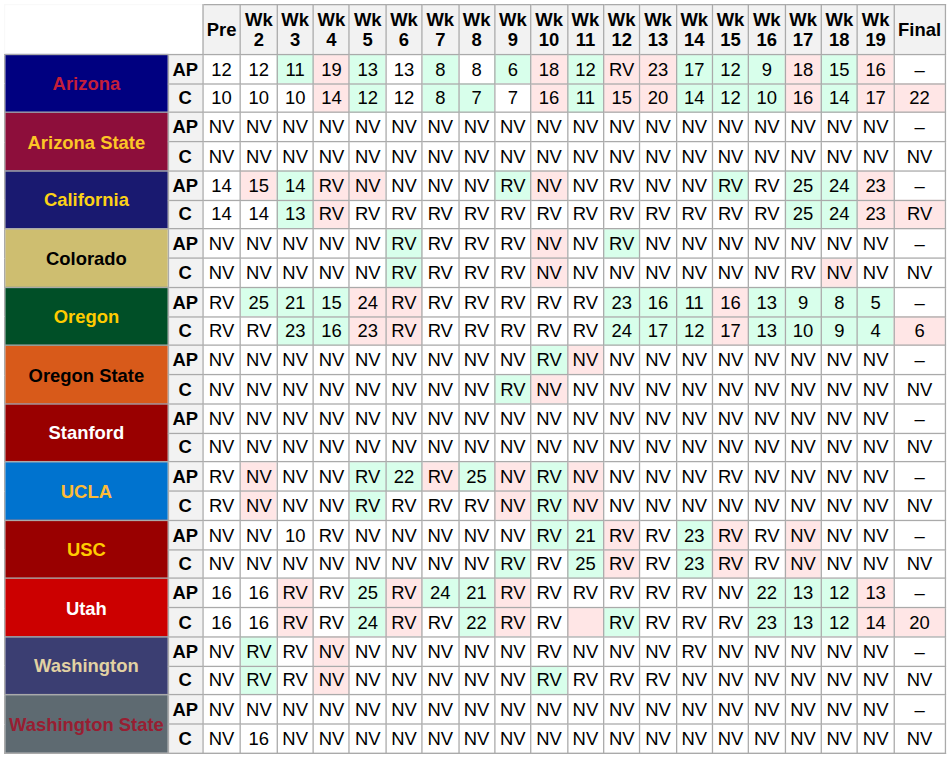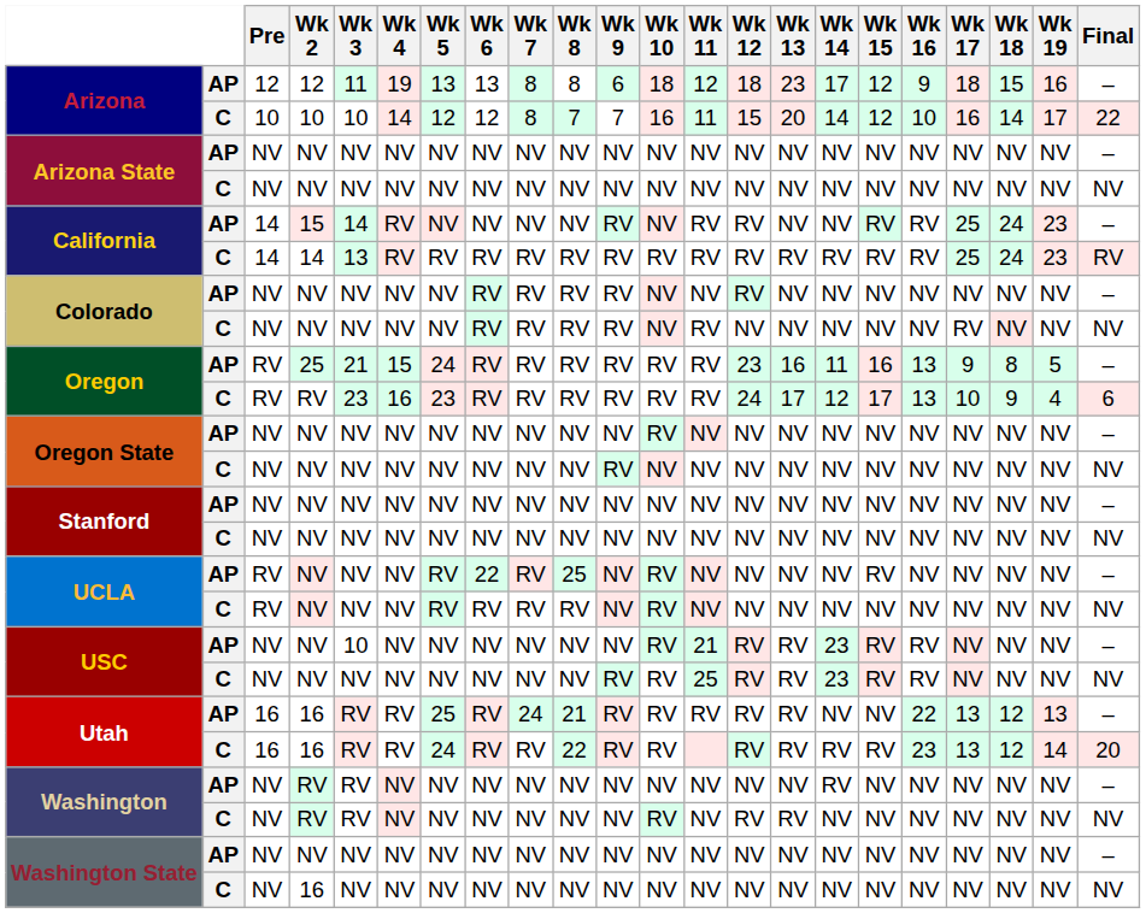 <table class="wikitable" style="white-space:nowrap;font-size:90%;">
 <tr>
 <th colspan=2 style="background:white; border-top-style:hidden; border-left-style:hidden;"> </th>
 <th>Pre</th>
 <th>Wk<br>2</th>
 <th>Wk<br>3</th>
 <th>Wk<br>4</th>
 <th>Wk<br>5</th>
 <th>Wk<br>6</th>
 <th>Wk<br>7</th>
 <th>Wk<br>8</th>
 <th>Wk<br>9</th>
 <th>Wk<br>10</th>
 <th>Wk<br>11</th>
 <th>Wk<br>12</th>
 <th>Wk<br>13</th>
 <th>Wk<br>14</th>
 <th>Wk<br>15</th>
 <th>Wk<br>16</th>
 <th>Wk<br>17</th>
 <th>Wk<br>18</th>
 <th>Wk<br>19</th>
 <th>Final</th>
 </tr>
 <tr style="text-align:center;">
 <th rowspan=2 style="background:#000080; color:#C41E3A;">Arizona</th>
 <th>AP</th>
 <td style="background:#FFF;">12</td>
 <td style="background:#FFF;">12</td>
 <td style="background:#D8FFEB;">11</td>
 <td style="background:#FFE6E6;">19</td>
 <td style="background:#D8FFEB;">13</td>
 <td style="background:#FFF;">13</td>
 <td style="background:#D8FFEB;">8</td>
 <td style="background:#FFF;">8</td>
 <td style="background:#D8FFEB;">6</td>
 <td style="background:#FFE6E6;">18</td>
 <td style="background:#D8FFEB;">12</td>
-<td style="background:#FFE6E6;">RV</td>
+<td style="background:#FFE6E6;">18</td>
 <td style="background:#FFE6E6;">23</td>
 <td style="background:#D8FFEB;">17</td>
 <td style="background:#D8FFEB;">12</td>
 <td style="background:#D8FFEB;">9</td>
 <td style="background:#FFE6E6;">18</td>
 <td style="background:#D8FFEB;">15</td>
 <td style="background:#FFE6E6;">16</td>
 <td style="background:#FFF;">–</td>
 </tr>
 <tr style="text-align:center;">
 <th>C</th>
 <td style="background:#FFF;">10</td>
 <td style="background:#FFF;">10</td>
 <td style="background:#FFF;">10</td>
 <td style="background:#FFE6E6;">14</td>
 <td style="background:#D8FFEB;">12</td>
 <td style="background:#FFF;">12</td>
 <td style="background:#D8FFEB;">8</td>
 <td style="background:#D8FFEB;">7</td>
 <td style="background:#FFF;">7</td>
 <td style="background:#FFE6E6;">16</td>
 <td style="background:#D8FFEB;">11</td>
 <td style="background:#FFE6E6;">15</td>
 <td style="background:#FFE6E6;">20</td>
 <td style="background:#D8FFEB;">14</td>
 <td style="background:#D8FFEB;">12</td>
 <td style="background:#D8FFEB;">10</td>
 <td style="background:#FFE6E6;">16</td>
 <td style="background:#D8FFEB;">14</td>
 <td style="background:#FFE6E6;">17</td>
 <td style="background:#FFE6E6;">22</td>
 </tr>
 <tr style="text-align:center;">
 <th rowspan=2 style="background:#8D0E3B; color:#FCC626;">Arizona State</th>
 <th>AP</th>
 <td style="background:#FFF;">NV</td>
 <td style="background:#FFF;">NV</td>
 <td style="background:#FFF;">NV</td>
 <td style="background:#FFF;">NV</td>
 <td style="background:#FFF;">NV</td>
 <td style="background:#FFF;">NV</td>
 <td style="background:#FFF;">NV</td>
 <td style="background:#FFF;">NV</td>
 <td style="background:#FFF;">NV</td>
 <td style="background:#FFF;">NV</td>
 <td style="background:#FFF;">NV</td>
 <td style="background:#FFF;">NV</td>
 <td style="background:#FFF;">NV</td>
 <td style="background:#FFF;">NV</td>
 <td style="background:#FFF;">NV</td>
 <td style="background:#FFF;">NV</td>
 <td style="background:#FFF;">NV</td>
 <td style="background:#FFF;">NV</td>
 <td style="background:#FFF;">NV</td>
 <td style="background:#FFF;">–</td>
 </tr>
 <tr style="text-align:center;">
 <th>C</th>
 <td style="background:#FFF;">NV</td>
 <td style="background:#FFF;">NV</td>
 <td style="background:#FFF;">NV</td>
 <td style="background:#FFF;">NV</td>
 <td style="background:#FFF;">NV</td>
 <td style="background:#FFF;">NV</td>
 <td style="background:#FFF;">NV</td>
 <td style="background:#FFF;">NV</td>
 <td style="background:#FFF;">NV</td>
 <td style="background:#FFF;">NV</td>
 <td style="background:#FFF;">NV</td>
 <td style="background:#FFF;">NV</td>
 <td style="background:#FFF;">NV</td>
 <td style="background:#FFF;">NV</td>
 <td style="background:#FFF;">NV</td>
 <td style="background:#FFF;">NV</td>
 <td style="background:#FFF;">NV</td>
 <td style="background:#FFF;">NV</td>
 <td style="background:#FFF;">NV</td>
 <td style="background:#FFF;">NV</td>
 </tr>
 <tr style="text-align:center;">
 <th rowspan=2 style="background:#191970; color:#FCD116;">California</th>
 <th>AP</th>
 <td style="background:#FFF;">14</td>
 <td style="background:#FFE6E6;">15</td>
 <td style="background:#D8FFEB;">14</td>
 <td style="background:#FFE6E6;">RV</td>
 <td style="background:#FFE6E6;">NV</td>
 <td style="background:#FFF;">NV</td>
 <td style="background:#FFF;">NV</td>
 <td style="background:#FFF;">NV</td>
 <td style="background:#D8FFEB;">RV</td>
 <td style="background:#FFE6E6;">NV</td>
-<td style="background:#FFF;">NV</td>
+<td style="background:#FFF;">RV</td>
 <td style="background:#FFF;">RV</td>
 <td style="background:#FFF;">NV</td>
 <td style="background:#FFF;">NV</td>
 <td style="background:#D8FFEB;">RV</td>
 <td style="background:#FFF;">RV</td>
 <td style="background:#D8FFEB;">25</td>
 <td style="background:#D8FFEB;">24</td>
 <td style="background:#FFE6E6;">23</td>
 <td style="background:#FFF;">–</td>
 </tr>
 <tr style="text-align:center;">
 <th>C</th>
 <td style="background:#FFF;">14</td>
 <td style="background:#FFF;">14</td>
 <td style="background:#D8FFEB;">13</td>
 <td style="background:#FFE6E6;">RV</td>
 <td style="background:#FFF;">RV</td>
 <td style="background:#FFF;">RV</td>
 <td style="background:#FFF;">RV</td>
 <td style="background:#FFF;">RV</td>
 <td style="background:#FFF;">RV</td>
 <td style="background:#FFF;">RV</td>
 <td style="background:#FFF;">RV</td>
 <td style="background:#FFF;">RV</td>
 <td style="background:#FFF;">RV</td>
 <td style="background:#FFF;">RV</td>
 <td style="background:#FFF;">RV</td>
 <td style="background:#FFF;">RV</td>
 <td style="background:#D8FFEB;">25</td>
 <td style="background:#D8FFEB;">24</td>
 <td style="background:#FFE6E6;">23</td>
 <td style="background:#FFE6E6;">RV</td>
 </tr>
 <tr style="text-align:center;">
 <th rowspan=2 style="background:#CEBE70; color:#000000;">Colorado</th>
 <th>AP</th>
 <td style="background:#FFF;">NV</td>
 <td style="background:#FFF;">NV</td>
 <td style="background:#FFF;">NV</td>
 <td style="background:#FFF;">NV</td>
 <td style="background:#FFF;">NV</td>
 <td style="background:#D8FFEB;">RV</td>
 <td style="background:#FFF;">RV</td>
 <td style="background:#FFF;">RV</td>
 <td style="background:#FFF;">RV</td>
 <td style="background:#FFE6E6;">NV</td>
 <td style="background:#FFF;">NV</td>
 <td style="background:#D8FFEB;">RV</td>
 <td style="background:#FFF;">NV</td>
 <td style="background:#FFF;">NV</td>
 <td style="background:#FFF;">NV</td>
 <td style="background:#FFF;">NV</td>
 <td style="background:#FFF;">NV</td>
 <td style="background:#FFF;">NV</td>
 <td style="background:#FFF;">NV</td>
 <td style="background:#FFF;">–</td>
 </tr>
 <tr style="text-align:center;">
 <th>C</th>
 <td style="background:#FFF;">NV</td>
 <td style="background:#FFF;">NV</td>
 <td style="background:#FFF;">NV</td>
 <td style="background:#FFF;">NV</td>
 <td style="background:#FFF;">NV</td>
 <td style="background:#D8FFEB;">RV</td>
 <td style="background:#FFF;">RV</td>
 <td style="background:#FFF;">RV</td>
 <td style="background:#FFF;">RV</td>
 <td style="background:#FFE6E6;">NV</td>
-<td style="background:#FFF;">NV</td>
+<td style="background:#FFF;">RV</td>
 <td style="background:#FFF;">NV</td>
 <td style="background:#FFF;">NV</td>
 <td style="background:#FFF;">NV</td>
 <td style="background:#FFF;">NV</td>
 <td style="background:#FFF;">NV</td>
 <td style="background:#FFF;">RV</td>
 <td style="background:#FFE6E6;">NV</td>
 <td style="background:#FFF;">NV</td>
 <td style="background:#FFF;">NV</td>
 </tr>
 <tr style="text-align:center;">
 <th rowspan=2 style="background:#004F27; color:#FFCC00;">Oregon</th>
 <th>AP</th>
 <td style="background:#FFF;">RV</td>
 <td style="background:#D8FFEB;">25</td>
 <td style="background:#D8FFEB;">21</td>
 <td style="background:#D8FFEB;">15</td>
 <td style="background:#FFE6E6;">24</td>
 <td style="background:#FFE6E6;">RV</td>
 <td style="background:#FFF;">RV</td>
 <td style="background:#FFF;">RV</td>
 <td style="background:#FFF;">RV</td>
 <td style="background:#FFF;">RV</td>
 <td style="background:#FFF;">RV</td>
 <td style="background:#D8FFEB;">23</td>
 <td style="background:#D8FFEB;">16</td>
 <td style="background:#D8FFEB;">11</td>
 <td style="background:#FFE6E6;">16</td>
 <td style="background:#D8FFEB;">13</td>
 <td style="background:#D8FFEB;">9</td>
 <td style="background:#D8FFEB;">8</td>
 <td style="background:#D8FFEB;">5</td>
 <td style="background:#FFF;">–</td>
 </tr>
 <tr style="text-align:center;">
 <th>C</th>
 <td style="background:#FFF;">RV</td>
 <td style="background:#FFF;">RV</td>
 <td style="background:#D8FFEB;">23</td>
 <td style="background:#D8FFEB;">16</td>
 <td style="background:#FFE6E6;">23</td>
 <td style="background:#FFE6E6;">RV</td>
 <td style="background:#FFF;">RV</td>
 <td style="background:#FFF;">RV</td>
 <td style="background:#FFF;">RV</td>
 <td style="background:#FFF;">RV</td>
 <td style="background:#FFF;">RV</td>
 <td style="background:#D8FFEB;">24</td>
 <td style="background:#D8FFEB;">17</td>
 <td style="background:#D8FFEB;">12</td>
 <td style="background:#FFE6E6;">17</td>
 <td style="background:#D8FFEB;">13</td>
 <td style="background:#D8FFEB;">10</td>
 <td style="background:#D8FFEB;">9</td>
 <td style="background:#D8FFEB;">4</td>
 <td style="background:#FFE6E6;">6</td>
 </tr>
 <tr style="text-align:center;">
 <th rowspan=2 style="background:#D85A1A; color:#000000;">Oregon State</th>
 <th>AP</th>
 <td style="background:#FFF;">NV</td>
 <td style="background:#FFF;">NV</td>
 <td style="background:#FFF;">NV</td>
 <td style="background:#FFF;">NV</td>
 <td style="background:#FFF;">NV</td>
 <td style="background:#FFF;">NV</td>
 <td style="background:#FFF;">NV</td>
 <td style="background:#FFF;">NV</td>
 <td style="background:#FFF;">NV</td>
 <td style="background:#D8FFEB;">RV</td>
 <td style="background:#FFE6E6;">NV</td>
 <td style="background:#FFF;">NV</td>
 <td style="background:#FFF;">NV</td>
 <td style="background:#FFF;">NV</td>
 <td style="background:#FFF;">NV</td>
 <td style="background:#FFF;">NV</td>
 <td style="background:#FFF;">NV</td>
 <td style="background:#FFF;">NV</td>
 <td style="background:#FFF;">NV</td>
 <td style="background:#FFF;">–</td>
 </tr>
 <tr style="text-align:center;">
 <th>C</th>
 <td style="background:#FFF;">NV</td>
 <td style="background:#FFF;">NV</td>
 <td style="background:#FFF;">NV</td>
 <td style="background:#FFF;">NV</td>
 <td style="background:#FFF;">NV</td>
 <td style="background:#FFF;">NV</td>
 <td style="background:#FFF;">NV</td>
 <td style="background:#FFF;">NV</td>
 <td style="background:#D8FFEB;">RV</td>
 <td style="background:#FFE6E6;">NV</td>
 <td style="background:#FFF;">NV</td>
 <td style="background:#FFF;">NV</td>
 <td style="background:#FFF;">NV</td>
 <td style="background:#FFF;">NV</td>
 <td style="background:#FFF;">NV</td>
 <td style="background:#FFF;">NV</td>
 <td style="background:#FFF;">NV</td>
 <td style="background:#FFF;">NV</td>
 <td style="background:#FFF;">NV</td>
 <td style="background:#FFF;">NV</td>
 </tr>
 <tr style="text-align:center;">
 <th rowspan=2 style="background:#990000; color:#FFFFFF;">Stanford</th>
 <th>AP</th>
 <td style="background:#FFF;">NV</td>
 <td style="background:#FFF;">NV</td>
 <td style="background:#FFF;">NV</td>
 <td style="background:#FFF;">NV</td>
 <td style="background:#FFF;">NV</td>
 <td style="background:#FFF;">NV</td>
 <td style="background:#FFF;">NV</td>
 <td style="background:#FFF;">NV</td>
 <td style="background:#FFF;">NV</td>
 <td style="background:#FFF;">NV</td>
 <td style="background:#FFF;">NV</td>
 <td style="background:#FFF;">NV</td>
 <td style="background:#FFF;">NV</td>
 <td style="background:#FFF;">NV</td>
 <td style="background:#FFF;">NV</td>
 <td style="background:#FFF;">NV</td>
 <td style="background:#FFF;">NV</td>
 <td style="background:#FFF;">NV</td>
 <td style="background:#FFF;">NV</td>
 <td style="background:#FFF;">–</td>
 </tr>
 <tr style="text-align:center;">
 <th>C</th>
 <td style="background:#FFF;">NV</td>
 <td style="background:#FFF;">NV</td>
 <td style="background:#FFF;">NV</td>
 <td style="background:#FFF;">NV</td>
 <td style="background:#FFF;">NV</td>
 <td style="background:#FFF;">NV</td>
 <td style="background:#FFF;">NV</td>
 <td style="background:#FFF;">NV</td>
 <td style="background:#FFF;">NV</td>
 <td style="background:#FFF;">NV</td>
 <td style="background:#FFF;">NV</td>
 <td style="background:#FFF;">NV</td>
 <td style="background:#FFF;">NV</td>
 <td style="background:#FFF;">NV</td>
 <td style="background:#FFF;">NV</td>
 <td style="background:#FFF;">NV</td>
 <td style="background:#FFF;">NV</td>
 <td style="background:#FFF;">NV</td>
 <td style="background:#FFF;">NV</td>
 <td style="background:#FFF;">NV</td>
 </tr>
 <tr style="text-align:center;">
 <th rowspan=2 style="background:#0073CF; color:#FEBB36;">UCLA</th>
 <th>AP</th>
 <td style="background:#FFF;">RV</td>
 <td style="background:#FFE6E6;">NV</td>
 <td style="background:#FFF;">NV</td>
 <td style="background:#FFF;">NV</td>
 <td style="background:#D8FFEB;">RV</td>
 <td style="background:#D8FFEB;">22</td>
 <td style="background:#FFE6E6;">RV</td>
 <td style="background:#D8FFEB;">25</td>
 <td style="background:#FFE6E6;">NV</td>
 <td style="background:#D8FFEB;">RV</td>
 <td style="background:#FFE6E6;">NV</td>
 <td style="background:#FFF;">NV</td>
 <td style="background:#FFF;">NV</td>
 <td style="background:#FFF;">NV</td>
 <td style="background:#FFF;">RV</td>
 <td style="background:#FFF;">NV</td>
 <td style="background:#FFF;">NV</td>
 <td style="background:#FFF;">NV</td>
 <td style="background:#FFF;">NV</td>
 <td style="background:#FFF;">–</td>
 </tr>
 <tr style="text-align:center;">
 <th>C</th>
 <td style="background:#FFF;">RV</td>
 <td style="background:#FFE6E6;">NV</td>
 <td style="background:#FFF;">NV</td>
 <td style="background:#FFF;">NV</td>
 <td style="background:#D8FFEB;">RV</td>
 <td style="background:#FFF;">RV</td>
 <td style="background:#FFF;">RV</td>
 <td style="background:#FFF;">RV</td>
 <td style="background:#FFE6E6;">NV</td>
 <td style="background:#D8FFEB;">RV</td>
 <td style="background:#FFE6E6;">NV</td>
 <td style="background:#FFF;">NV</td>
 <td style="background:#FFF;">NV</td>
 <td style="background:#FFF;">NV</td>
 <td style="background:#FFF;">NV</td>
 <td style="background:#FFF;">NV</td>
 <td style="background:#FFF;">NV</td>
 <td style="background:#FFF;">NV</td>
 <td style="background:#FFF;">NV</td>
 <td style="background:#FFF;">NV</td>
 </tr>
 <tr style="text-align:center;">
 <th rowspan=2 style="background:#990000; color:#FFCC00;">USC</th>
 <th>AP</th>
 <td style="background:#FFF;">NV</td>
 <td style="background:#FFF;">NV</td>
 <td style="background:#FFF;">10</td>
-<td style="background:#FFF;">RV</td>
+<td style="background:#FFF;">NV</td>
 <td style="background:#FFF;">NV</td>
 <td style="background:#FFF;">NV</td>
 <td style="background:#FFF;">NV</td>
 <td style="background:#FFF;">NV</td>
 <td style="background:#FFF;">NV</td>
 <td style="background:#D8FFEB;">RV</td>
 <td style="background:#D8FFEB;">21</td>
 <td style="background:#FFE6E6;">RV</td>
 <td style="background:#FFF;">RV</td>
 <td style="background:#D8FFEB;">23</td>
 <td style="background:#FFE6E6;">RV</td>
 <td style="background:#FFF;">RV</td>
 <td style="background:#FFE6E6;">NV</td>
 <td style="background:#FFF;">NV</td>
 <td style="background:#FFF;">NV</td>
 <td style="background:#FFF;">–</td>
 </tr>
 <tr style="text-align:center;">
 <th>C</th>
 <td style="background:#FFF;">NV</td>
 <td style="background:#FFF;">NV</td>
 <td style="background:#FFF;">NV</td>
 <td style="background:#FFF;">NV</td>
 <td style="background:#FFF;">NV</td>
 <td style="background:#FFF;">NV</td>
 <td style="background:#FFF;">NV</td>
 <td style="background:#FFF;">NV</td>
 <td style="background:#D8FFEB;">RV</td>
 <td style="background:#FFF;">RV</td>
 <td style="background:#D8FFEB;">25</td>
 <td style="background:#FFE6E6;">RV</td>
 <td style="background:#FFF;">RV</td>
 <td style="background:#D8FFEB;">23</td>
 <td style="background:#FFE6E6;">RV</td>
 <td style="background:#FFF;">RV</td>
 <td style="background:#FFE6E6;">NV</td>
 <td style="background:#FFF;">NV</td>
 <td style="background:#FFF;">NV</td>
 <td style="background:#FFF;">NV</td>
 </tr>
 <tr style="text-align:center;">
 <th rowspan=2 style="background:#CC0000; color:#FFFFFF;">Utah</th>
 <th>AP</th>
 <td style="background:#FFF;">16</td>
 <td style="background:#FFF;">16</td>
 <td style="background:#FFE6E6;">RV</td>
 <td style="background:#FFF;">RV</td>
 <td style="background:#D8FFEB;">25</td>
 <td style="background:#FFE6E6;">RV</td>
 <td style="background:#D8FFEB;">24</td>
 <td style="background:#D8FFEB;">21</td>
 <td style="background:#FFE6E6;">RV</td>
 <td style="background:#FFF;">RV</td>
 <td style="background:#FFF;">RV</td>
 <td style="background:#FFF;">RV</td>
 <td style="background:#FFF;">RV</td>
-<td style="background:#FFF;">RV</td>
+<td style="background:#FFF;">NV</td>
 <td style="background:#FFF;">NV</td>
 <td style="background:#D8FFEB;">22</td>
 <td style="background:#D8FFEB;">13</td>
 <td style="background:#D8FFEB;">12</td>
 <td style="background:#FFE6E6;">13</td>
 <td style="background:#FFF;">–</td>
 </tr>
 <tr style="text-align:center;">
 <th>C</th>
 <td style="background:#FFF;">16</td>
 <td style="background:#FFF;">16</td>
 <td style="background:#FFE6E6;">RV</td>
 <td style="background:#FFF;">RV</td>
 <td style="background:#D8FFEB;">24</td>
 <td style="background:#FFE6E6;">RV</td>
 <td style="background:#FFF;">RV</td>
 <td style="background:#D8FFEB;">22</td>
 <td style="background:#FFE6E6;">RV</td>
 <td style="background:#FFF;">RV</td>
 <td style="background:#FFE6E6;"></td>
 <td style="background:#D8FFEB;">RV</td>
 <td style="background:#FFF;">RV</td>
 <td style="background:#FFF;">RV</td>
 <td style="background:#FFF;">RV</td>
 <td style="background:#D8FFEB;">23</td>
 <td style="background:#D8FFEB;">13</td>
 <td style="background:#D8FFEB;">12</td>
 <td style="background:#FFE6E6;">14</td>
 <td style="background:#FFE6E6;">20</td>
 </tr>
 <tr style="text-align:center;">
 <th rowspan=2 style="background:#3B3E72; color:#E2D2A3;">Washington</th>
 <th>AP</th>
 <td style="background:#FFF;">NV</td>
 <td style="background:#D8FFEB;">RV</td>
 <td style="background:#FFF;">RV</td>
 <td style="background:#FFE6E6;">NV</td>
 <td style="background:#FFF;">NV</td>
 <td style="background:#FFF;">NV</td>
 <td style="background:#FFF;">NV</td>
 <td style="background:#FFF;">NV</td>
 <td style="background:#FFF;">NV</td>
-<td style="background:#FFF;">RV</td>
+<td style="background:#FFF;">NV</td>
 <td style="background:#FFF;">NV</td>
 <td style="background:#FFF;">NV</td>
 <td style="background:#FFF;">NV</td>
 <td style="background:#FFF;">RV</td>
 <td style="background:#FFF;">NV</td>
 <td style="background:#FFF;">NV</td>
 <td style="background:#FFF;">NV</td>
 <td style="background:#FFF;">NV</td>
 <td style="background:#FFF;">NV</td>
 <td style="background:#FFF;">–</td>
 </tr>
 <tr style="text-align:center;">
 <th>C</th>
 <td style="background:#FFF;">NV</td>
 <td style="background:#D8FFEB;">RV</td>
 <td style="background:#FFF;">RV</td>
 <td style="background:#FFE6E6;">NV</td>
 <td style="background:#FFF;">NV</td>
 <td style="background:#FFF;">NV</td>
 <td style="background:#FFF;">NV</td>
 <td style="background:#FFF;">NV</td>
 <td style="background:#FFF;">NV</td>
 <td style="background:#D8FFEB;">RV</td>
-<td style="background:#FFF;">RV</td>
+<td style="background:#FFF;">NV</td>
 <td style="background:#FFF;">RV</td>
 <td style="background:#FFF;">RV</td>
 <td style="background:#FFF;">NV</td>
 <td style="background:#FFF;">NV</td>
 <td style="background:#FFF;">NV</td>
 <td style="background:#FFF;">NV</td>
 <td style="background:#FFF;">NV</td>
 <td style="background:#FFF;">NV</td>
 <td style="background:#FFF;">NV</td>
 </tr>
 <tr style="text-align:center;">
 <th rowspan=2 style="background:#5E6A71; color:#981E32;">Washington State</th>
 <th>AP</th>
 <td style="background:#FFF;">NV</td>
 <td style="background:#FFF;">NV</td>
 <td style="background:#FFF;">NV</td>
 <td style="background:#FFF;">NV</td>
 <td style="background:#FFF;">NV</td>
 <td style="background:#FFF;">NV</td>
 <td style="background:#FFF;">NV</td>
 <td style="background:#FFF;">NV</td>
 <td style="background:#FFF;">NV</td>
 <td style="background:#FFF;">NV</td>
 <td style="background:#FFF;">NV</td>
 <td style="background:#FFF;">NV</td>
 <td style="background:#FFF;">NV</td>
 <td style="background:#FFF;">NV</td>
 <td style="background:#FFF;">NV</td>
 <td style="background:#FFF;">NV</td>
 <td style="background:#FFF;">NV</td>
 <td style="background:#FFF;">NV</td>
 <td style="background:#FFF;">NV</td>
 <td style="background:#FFF;">–</td>
 </tr>
 <tr style="text-align:center;">
 <th>C</th>
 <td style="background:#FFF;">NV</td>
 <td style="background:#FFF;">16</td>
 <td style="background:#FFF;">NV</td>
 <td style="background:#FFF;">NV</td>
 <td style="background:#FFF;">NV</td>
 <td style="background:#FFF;">NV</td>
 <td style="background:#FFF;">NV</td>
 <td style="background:#FFF;">NV</td>
 <td style="background:#FFF;">NV</td>
 <td style="background:#FFF;">NV</td>
 <td style="background:#FFF;">NV</td>
 <td style="background:#FFF;">NV</td>
 <td style="background:#FFF;">NV</td>
 <td style="background:#FFF;">NV</td>
 <td style="background:#FFF;">NV</td>
 <td style="background:#FFF;">NV</td>
 <td style="background:#FFF;">NV</td>
 <td style="background:#FFF;">NV</td>
 <td style="background:#FFF;">NV</td>
 <td style="background:#FFF;">NV</td>
 </tr>
 <tr style="text-align:center;">
 </tr>
 </table>
